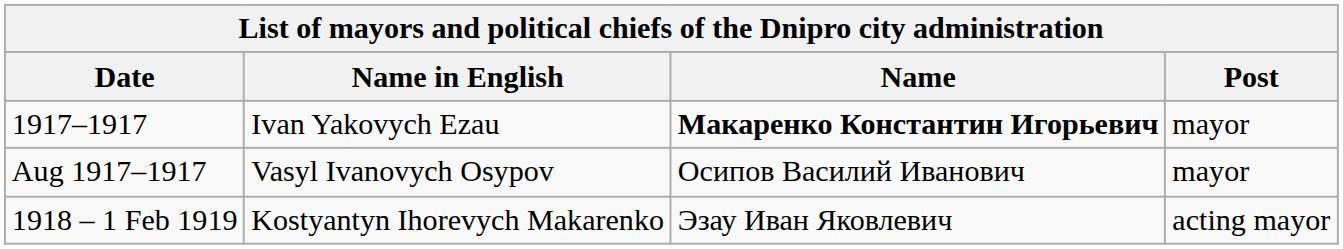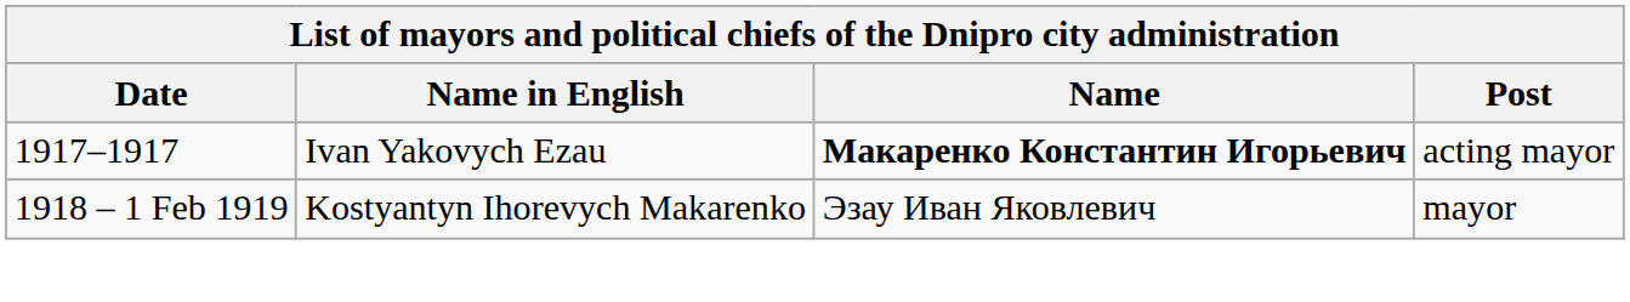 <table class="wikitable">
 <tr>
 <th colspan="4">List of mayors and political chiefs of the Dnipro city administration</th>
 </tr>
 <tr>
 <th>Date</th>
 <th>Name in English</th>
 <th>Name</th>
 <th>Post</th>
 </tr>
 <tr valign=top>
 <td>1917–1917</td>
 <td>Ivan Yakovych Ezau</td>
 <td><strong>Макаренко Константин Игорьевич</strong></td>
-<td>mayor</td>
-</tr>
-<tr valign=top>
-<td>Aug 1917–1917</td>
-<td>Vasyl Ivanovych Osypov</td>
-<td>Осипов Василий Иванович</td>
-<td>mayor</td>
+<td>acting mayor</td>
 </tr>
 <tr valign=top>
 <td>1918 – 1 Feb 1919</td>
 <td>Kostyantyn Ihorevych Makarenko</td>
 <td>Эзау Иван Яковлевич</td>
-<td>acting mayor</td>
+<td>mayor</td>
 </tr>
 </table>
